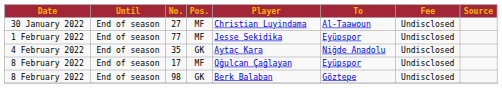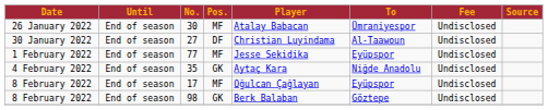 <table class="wikitable sortable" style="text-align:center;width:90%;">
 <tr>
 <th scope="col" style="background-color:#A32638;color:#FFB300">Date</th>
 <th scope="col" style="background-color:#A32638;color:#FFB300">Until</th>
 <th scope="col" style="background-color:#A32638;color:#FFB300">No.</th>
 <th scope="col" style="background-color:#A32638;color:#FFB300">Pos.</th>
 <th scope="col" style="background-color:#A32638;color:#FFB300">Player</th>
 <th scope="col" style="background-color:#A32638;color:#FFB300">To</th>
 <th scope="col" style="background-color:#A32638;color:#FFB300" data-sort-type="currency">Fee</th>
 <th scope="col" class="unsortable" style="background-color:#A32638;color:#FFB300">Source</th>
 </tr>
 <tr>
+<td>26 January 2022</td>
+<td>End of season</td>
+<td>30</td>
+<td>MF</td>
+<td align=left> <a href='#'>Atalay Babacan</a></td>
+<td align=left> <a href='#'>Ümraniyespor</a></td>
+<td>Undisclosed</td>
+<td></td>
+</tr>
+<tr>
 <td>30 January 2022</td>
 <td>End of season</td>
 <td>27</td>
-<td>MF</td>
+<td>DF</td>
 <td align=left> <a href='#'>Christian Luyindama</a></td>
 <td align=left> <a href='#'>Al-Taawoun</a></td>
 <td>Undisclosed</td>
 <td></td>
 </tr>
 <tr>
 <td>1 February 2022</td>
 <td>End of season</td>
 <td>77</td>
 <td>MF</td>
 <td align=left> <a href='#'>Jesse Sekidika</a></td>
 <td align=left> <a href='#'>Eyüpspor</a></td>
 <td>Undisclosed</td>
 <td></td>
 </tr>
 <tr>
 <td>4 February 2022</td>
 <td>End of season</td>
 <td>35</td>
 <td>GK</td>
 <td align=left> <a href='#'>Aytaç Kara</a></td>
 <td align=left> <a href='#'>Niğde Anadolu</a></td>
 <td>Undisclosed</td>
 <td></td>
 </tr>
 <tr>
 <td>8 February 2022</td>
 <td>End of season</td>
 <td>17</td>
 <td>MF</td>
 <td align=left> <a href='#'>Oğulcan Çağlayan</a></td>
 <td align=left> <a href='#'>Eyüpspor</a></td>
 <td>Undisclosed</td>
 <td></td>
 </tr>
 <tr>
 <td>8 February 2022</td>
 <td>End of season</td>
 <td>98</td>
 <td>GK</td>
 <td align=left> <a href='#'>Berk Balaban</a></td>
 <td align=left> <a href='#'>Göztepe</a></td>
 <td>Undisclosed</td>
 <td></td>
 </tr>
 <tr>
 </tr>
 </table>
